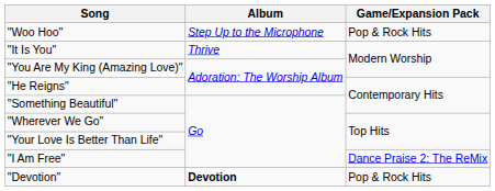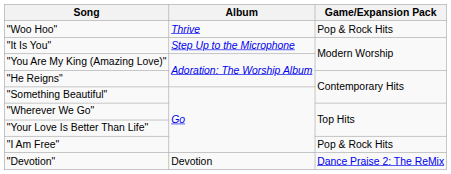 <table class="wikitable">
 <tr>
 <th>Song</th>
 <th>Album</th>
 <th>Game/Expansion Pack</th>
 </tr>
 <tr>
 <td>"Woo Hoo"</td>
-<td><em><a href='#'>Step Up to the Microphone</a></em></td>
+<td><em><a href='#'>Thrive</a></em></td>
 <td>Pop & Rock Hits</td>
 </tr>
 <tr>
 <td>"It Is You"</td>
-<td><em><a href='#'>Thrive</a></em></td>
+<td><em><a href='#'>Step Up to the Microphone</a></em></td>
 <td rowspan="2">Modern Worship</td>
 </tr>
 <tr>
 <td>"You Are My King (Amazing Love)"</td>
 <td rowspan="2"><em><a href='#'>Adoration: The Worship Album</a></em></td>
 </tr>
 <tr>
 <td>"He Reigns"</td>
 <td rowspan="2">Contemporary Hits</td>
 </tr>
 <tr>
 <td>"Something Beautiful"</td>
 <td rowspan="4"><em><a href='#'>Go</a></em></td>
 </tr>
 <tr>
 <td>"Wherever We Go"</td>
 <td rowspan="2">Top Hits</td>
 </tr>
 <tr>
 <td>"Your Love Is Better Than Life"</td>
 </tr>
 <tr>
 <td>"I Am Free"</td>
-<td><a href='#'>Dance Praise 2: The ReMix</a></td>
+<td>Pop & Rock Hits</td>
 </tr>
 <tr>
 <td>"Devotion"</td>
-<td><strong>Devotion</strong></td>
-<td>Pop & Rock Hits</td>
+<td>Devotion</td>
+<td><a href='#'>Dance Praise 2: The ReMix</a></td>
 </tr>
 </table>
